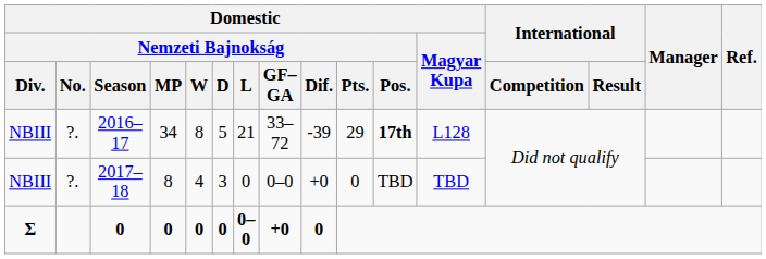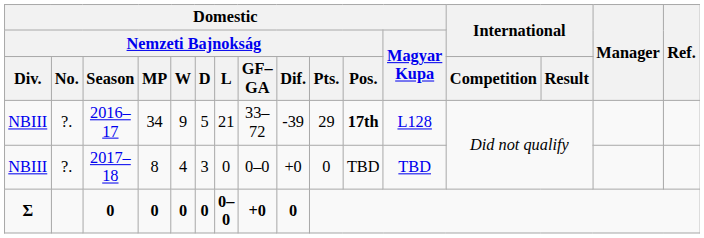 <table class="wikitable"  style="text-align:center">
 <tr>
 <th colspan="12">Domestic</th>
 <th colspan="2" rowspan="2">International</th>
 <th rowspan="3">Manager</th>
 <th rowspan="3">Ref.</th>
 </tr>
 <tr>
 <th colspan="11"><a href='#'>Nemzeti Bajnokság</a></th>
 <th rowspan="2"><a href='#'>Magyar<br>Kupa</a></th>
 </tr>
 <tr>
 <th>Div.</th>
 <th>No.</th>
 <th>Season</th>
 <th>MP</th>
 <th>W</th>
 <th>D</th>
 <th>L</th>
 <th>GF–GA</th>
 <th>Dif.</th>
 <th>Pts.</th>
 <th>Pos.</th>
 <th>Competition</th>
 <th>Result</th>
 </tr>
 <tr>
 <td><a href='#'>NBIII</a></td>
 <td>?.</td>
 <td><a href='#'>2016–17</a></td>
 <td>34</td>
-<td>8</td>
+<td>9</td>
 <td>5</td>
 <td>21</td>
 <td>33–72</td>
 <td>-39</td>
 <td>29</td>
 <td><strong>17th</strong></td>
 <td><a href='#'>L128</a></td>
 <td colspan="2" rowspan="2"><em>Did not qualify</em></td>
 <td style="text-align:left"></td>
 <td></td>
 </tr>
 <tr>
 <td><a href='#'>NBIII</a></td>
 <td>?.</td>
 <td><a href='#'>2017–18</a></td>
 <td>8</td>
 <td>4</td>
 <td>3</td>
 <td>0</td>
 <td>0–0</td>
 <td>+0</td>
 <td>0</td>
 <td>TBD</td>
 <td><a href='#'>TBD</a></td>
 <td style="text-align:left"></td>
 <td></td>
 </tr>
 <tr>
 <td><strong>Σ</strong></td>
 <td></td>
 <td><strong>0</strong></td>
 <td><strong>0</strong></td>
 <td><strong>0</strong></td>
 <td><strong>0</strong></td>
 <td><strong>0–0</strong></td>
 <td><strong>+0</strong></td>
 <td><strong>0</strong></td>
 </tr>
 </table>
